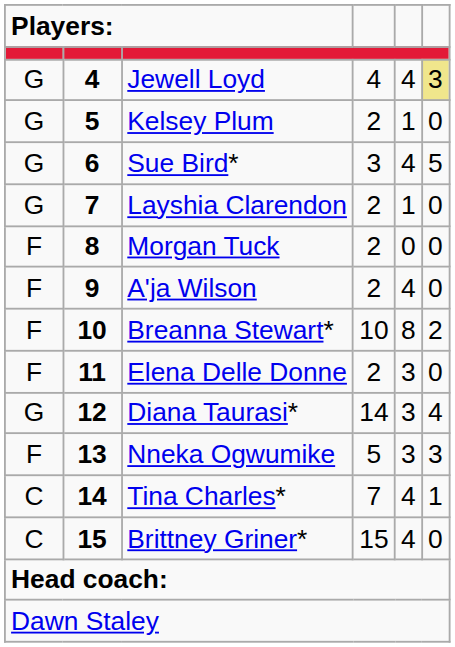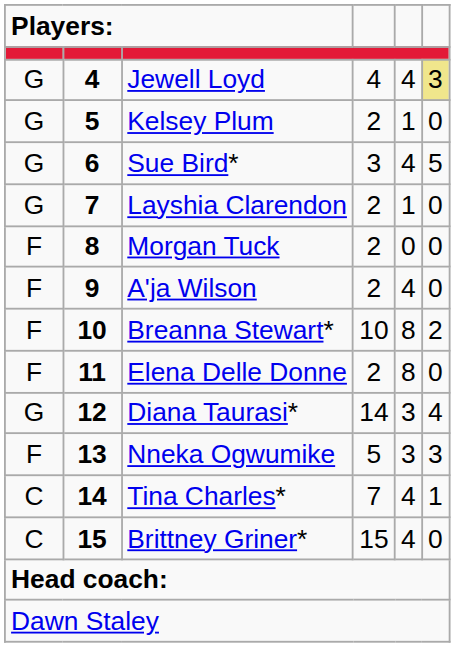 <table class="wikitable" style="font-size:90%; text-align:center; margin:auto;" align=left>
 <tr>
 <td align=left colspan="3"><strong>Players:</strong></td>
 <td></td>
 <td></td>
 <td></td>
 </tr>
 <tr>
 <th style="background:#E31937;" width=25></th>
 <th style="background:#E31937;" width=25></th>
 <th colspan=4 style="background:#E31937;"></th>
 </tr>
 <tr>
 <td>G</td>
 <td><strong>4</strong></td>
 <td align="left"><a href='#'>Jewell Loyd</a></td>
 <td>4</td>
 <td>4</td>
 <td style="background: khaki;">3</td>
 </tr>
 <tr>
 <td>G</td>
 <td><strong>5</strong></td>
 <td align="left"><a href='#'>Kelsey Plum</a></td>
 <td>2</td>
 <td>1</td>
 <td>0</td>
 </tr>
 <tr>
 <td>G</td>
 <td><strong>6</strong></td>
 <td align="left"><a href='#'>Sue Bird</a>*</td>
 <td>3</td>
 <td>4</td>
 <td>5</td>
 </tr>
 <tr>
 <td>G</td>
 <td><strong>7</strong></td>
 <td align="left"><a href='#'>Layshia Clarendon</a></td>
 <td>2</td>
 <td>1</td>
 <td>0</td>
 </tr>
 <tr>
 <td>F</td>
 <td><strong>8</strong></td>
 <td align="left"><a href='#'>Morgan Tuck</a></td>
 <td>2</td>
 <td>0</td>
 <td>0</td>
 </tr>
 <tr>
 <td>F</td>
 <td><strong>9</strong></td>
 <td align="left"><a href='#'>A'ja Wilson</a></td>
 <td>2</td>
 <td>4</td>
 <td>0</td>
 </tr>
 <tr>
 <td>F</td>
 <td><strong>10</strong></td>
 <td align="left"><a href='#'>Breanna Stewart</a>*</td>
 <td>10</td>
 <td>8</td>
 <td>2</td>
 </tr>
 <tr>
 <td>F</td>
 <td><strong>11</strong></td>
 <td align="left"><a href='#'>Elena Delle Donne</a></td>
 <td>2</td>
-<td>3</td>
+<td>8</td>
 <td>0</td>
 </tr>
 <tr>
 <td>G</td>
 <td><strong>12</strong></td>
 <td align="left"><a href='#'>Diana Taurasi</a>*</td>
 <td>14</td>
 <td>3</td>
 <td>4</td>
 </tr>
 <tr>
 <td>F</td>
 <td><strong>13</strong></td>
 <td align="left"><a href='#'>Nneka Ogwumike</a></td>
 <td>5</td>
 <td>3</td>
 <td>3</td>
 </tr>
 <tr>
 <td>C</td>
 <td><strong>14</strong></td>
 <td align="left"><a href='#'>Tina Charles</a>*</td>
 <td>7</td>
 <td>4</td>
 <td>1</td>
 </tr>
 <tr>
 <td>C</td>
 <td><strong>15</strong></td>
 <td align="left"><a href='#'>Brittney Griner</a>*</td>
 <td>15</td>
 <td>4</td>
 <td>0</td>
 </tr>
 <tr>
 <td align=left colspan=7><strong>Head coach:</strong></td>
 </tr>
 <tr>
 <td colspan="7" align="left"> <a href='#'>Dawn Staley</a></td>
 </tr>
 </table>
